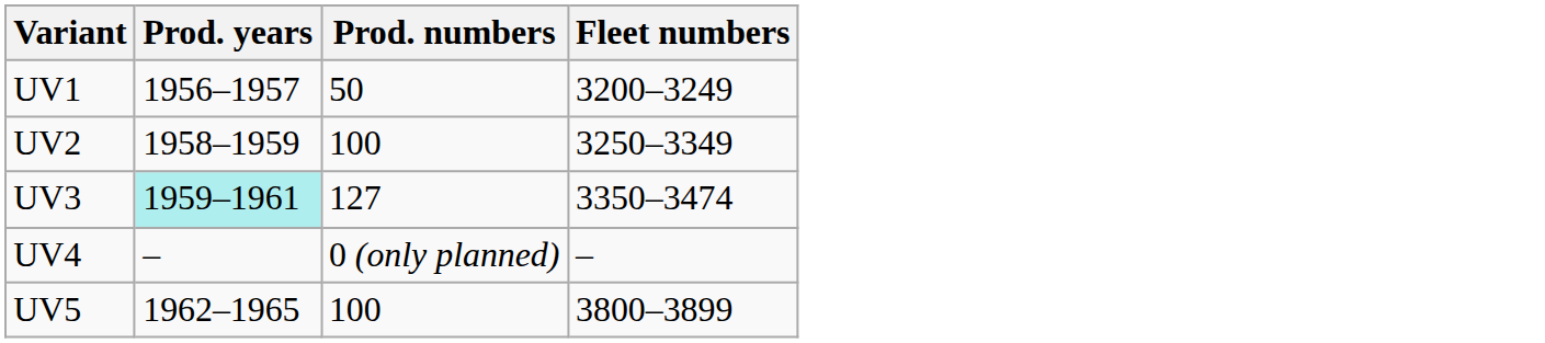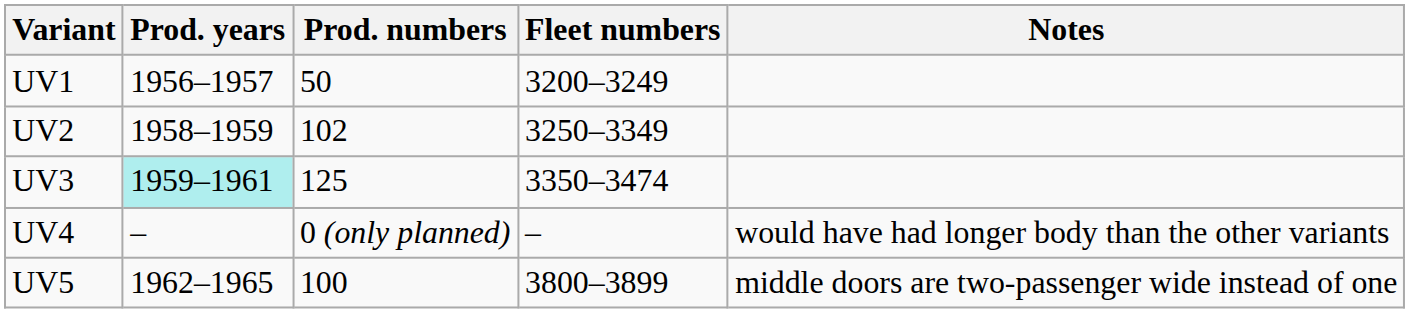 <table class="wikitable">
 <tr>
 <th>Variant</th>
 <th>Prod. years</th>
 <th>Prod. numbers</th>
 <th>Fleet numbers</th>
+<th>Notes</th>
 </tr>
 <tr>
 <td>UV1</td>
 <td>1956–1957</td>
 <td>50</td>
 <td>3200–3249</td>
+<td></td>
 </tr>
 <tr>
 <td>UV2</td>
 <td>1958–1959</td>
-<td>100</td>
+<td>102</td>
 <td>3250–3349</td>
+<td></td>
 </tr>
 <tr>
 <td>UV3</td>
 <td style="background: paleturquoise;">1959–1961</td>
-<td>127</td>
+<td>125</td>
 <td>3350–3474</td>
+<td></td>
 </tr>
 <tr>
 <td>UV4</td>
 <td>–</td>
 <td>0 <em>(only planned)</em></td>
 <td>–</td>
+<td>would have had longer body than the other variants</td>
 </tr>
 <tr>
 <td>UV5</td>
 <td>1962–1965</td>
 <td>100</td>
 <td>3800–3899</td>
+<td>middle doors are two-passenger wide instead of one</td>
 </tr>
 </table>
